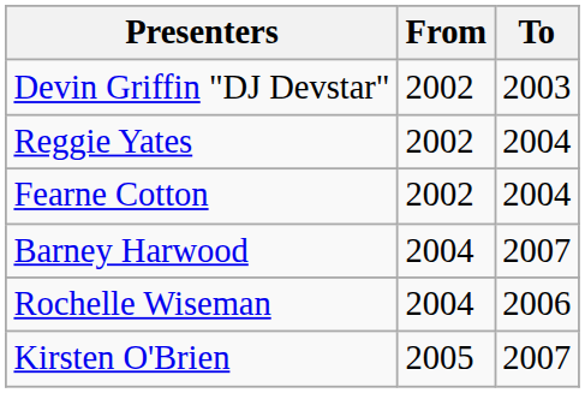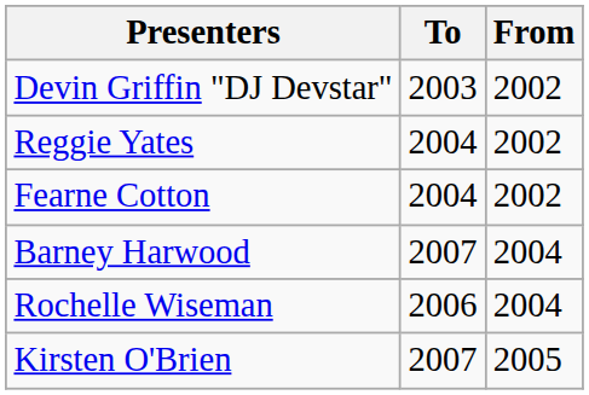 <table class="wikitable">
 <tr>
 <th>Presenters</th>
+<th>To</th>
 <th>From</th>
-<th>To</th>
 </tr>
 <tr>
 <td><a href='#'>Devin Griffin</a> "DJ Devstar"</td>
+<td>2003</td>
 <td>2002</td>
-<td>2003</td>
 </tr>
 <tr>
 <td><a href='#'>Reggie Yates</a></td>
+<td>2004</td>
 <td>2002</td>
+</tr>
+<tr>
+<td><a href='#'>Fearne Cotton</a></td>
+<td>2004</td>
+<td>2002</td>
+</tr>
+<tr>
+<td><a href='#'>Barney Harwood</a></td>
+<td>2007</td>
 <td>2004</td>
 </tr>
 <tr>
-<td><a href='#'>Fearne Cotton</a></td>
-<td>2002</td>
+<td><a href='#'>Rochelle Wiseman</a></td>
+<td>2006</td>
 <td>2004</td>
 </tr>
 <tr>
-<td><a href='#'>Barney Harwood</a></td>
-<td>2004</td>
+<td><a href='#'>Kirsten O'Brien</a></td>
 <td>2007</td>
-</tr>
-<tr>
-<td><a href='#'>Rochelle Wiseman</a></td>
-<td>2004</td>
-<td>2006</td>
-</tr>
-<tr>
-<td><a href='#'>Kirsten O'Brien</a></td>
 <td>2005</td>
-<td>2007</td>
 </tr>
 </table>
